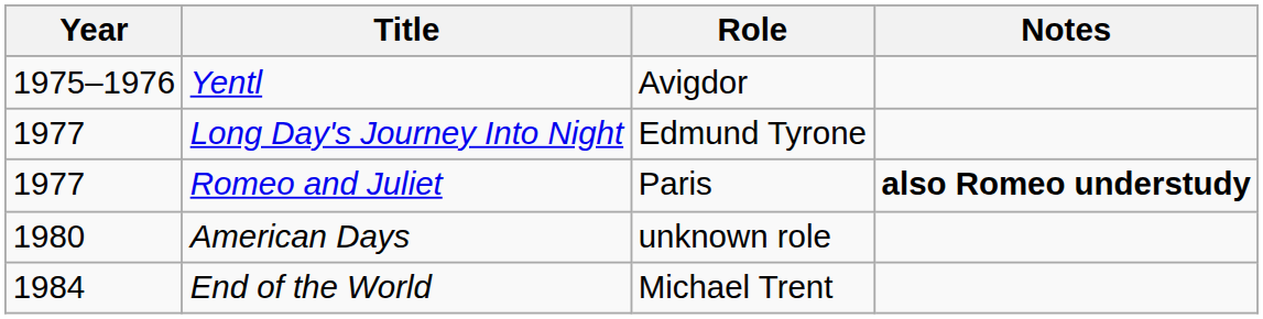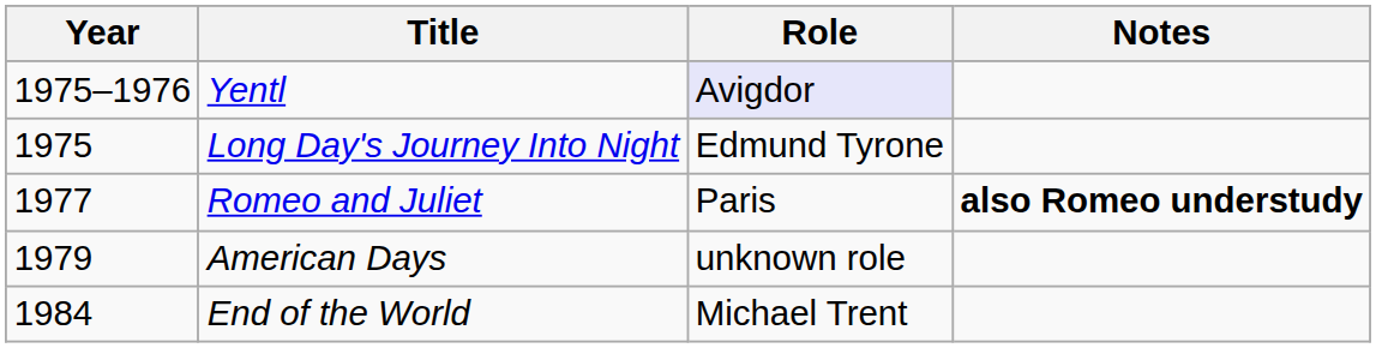 <table class="wikitable">
 <tr>
 <th>Year</th>
 <th>Title</th>
 <th>Role</th>
 <th>Notes</th>
 </tr>
 <tr>
 <td>1975–1976</td>
 <td><em><a href='#'>Yentl</a></em></td>
-<td>Avigdor</td>
+<td style="background: lavender;">Avigdor</td>
 <td></td>
 </tr>
 <tr>
-<td>1977</td>
+<td>1975</td>
 <td><em><a href='#'>Long Day's Journey Into Night</a></em></td>
 <td>Edmund Tyrone</td>
 <td></td>
 </tr>
 <tr>
 <td>1977</td>
 <td><em><a href='#'>Romeo and Juliet</a></em></td>
 <td>Paris</td>
 <td><strong>also Romeo understudy</strong></td>
 </tr>
 <tr>
-<td>1980</td>
+<td>1979</td>
 <td><em>American Days</em></td>
 <td>unknown role</td>
 <td></td>
 </tr>
 <tr>
 <td>1984</td>
 <td><em>End of the World</em></td>
 <td>Michael Trent</td>
 <td></td>
 </tr>
 </table>
